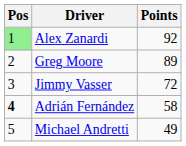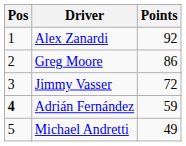 <table class="wikitable" style="font-size: 95%;">
 <tr>
 <th>Pos</th>
 <th>Driver</th>
 <th>Points</th>
 </tr>
 <tr>
-<td style="background: lightgreen;">1</td>
+<td>1</td>
 <td> <a href='#'>Alex Zanardi</a></td>
 <td align="right">92</td>
 </tr>
 <tr>
 <td>2</td>
 <td> <a href='#'>Greg Moore</a></td>
-<td align="right">89</td>
+<td align="right">86</td>
 </tr>
 <tr>
 <td>3</td>
 <td> <a href='#'>Jimmy Vasser</a></td>
 <td align="right">72</td>
 </tr>
 <tr>
 <td><strong>4</strong></td>
 <td> <a href='#'>Adrián Fernández</a></td>
-<td align="right">58</td>
+<td align="right">59</td>
 </tr>
 <tr>
 <td>5</td>
 <td> <a href='#'>Michael Andretti</a></td>
 <td align="right">49</td>
 </tr>
 </table>
